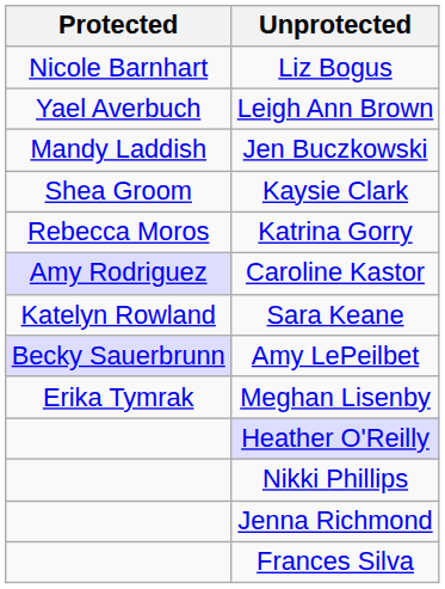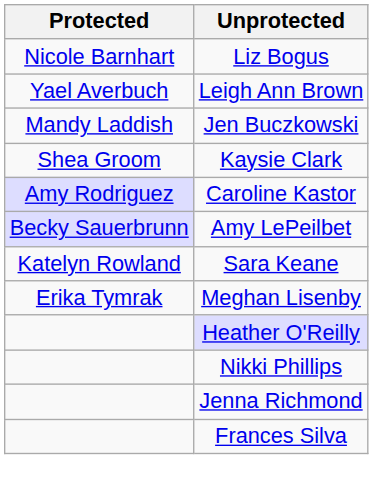 <table class="wikitable" style="text-align:center">
 <tr>
 <th scope="col">Protected</th>
 <th scope="col">Unprotected</th>
 </tr>
 <tr>
 <td><a href='#'>Nicole Barnhart</a></td>
 <td><a href='#'>Liz Bogus</a></td>
 </tr>
 <tr>
 <td><a href='#'>Yael Averbuch</a></td>
 <td><a href='#'>Leigh Ann Brown</a></td>
 </tr>
 <tr>
 <td><a href='#'>Mandy Laddish</a></td>
 <td><a href='#'>Jen Buczkowski</a></td>
 </tr>
 <tr>
 <td><a href='#'>Shea Groom</a></td>
 <td><a href='#'>Kaysie Clark</a></td>
 </tr>
 <tr>
-<td><a href='#'>Rebecca Moros</a></td>
-<td><a href='#'>Katrina Gorry</a></td>
-</tr>
-<tr>
 <td style="background:#ddf;"><a href='#'>Amy Rodriguez</a></td>
 <td><a href='#'>Caroline Kastor</a></td>
 </tr>
 <tr>
+<td style="background:#ddf;"><a href='#'>Becky Sauerbrunn</a></td>
+<td><a href='#'>Amy LePeilbet</a></td>
+</tr>
+<tr>
 <td><a href='#'>Katelyn Rowland</a></td>
 <td><a href='#'>Sara Keane</a></td>
-</tr>
-<tr>
-<td style="background:#ddf;"><a href='#'>Becky Sauerbrunn</a></td>
-<td><a href='#'>Amy LePeilbet</a></td>
 </tr>
 <tr>
 <td><a href='#'>Erika Tymrak</a></td>
 <td><a href='#'>Meghan Lisenby</a></td>
 </tr>
 <tr>
 <td> </td>
 <td style="background:#ddf;"><a href='#'>Heather O'Reilly</a></td>
 </tr>
 <tr>
 <td> </td>
 <td><a href='#'>Nikki Phillips</a></td>
 </tr>
 <tr>
 <td> </td>
 <td><a href='#'>Jenna Richmond</a></td>
 </tr>
 <tr>
 <td> </td>
 <td><a href='#'>Frances Silva</a></td>
 </tr>
 </table>
